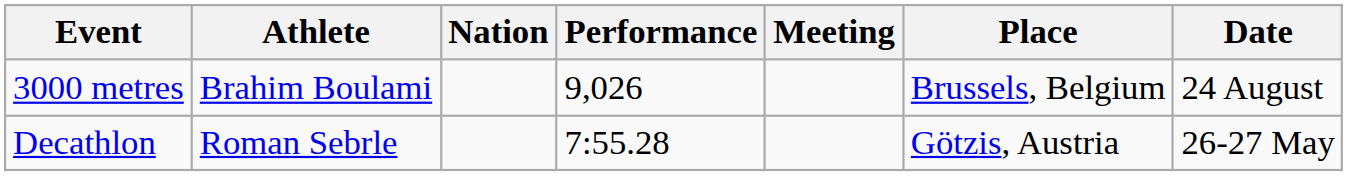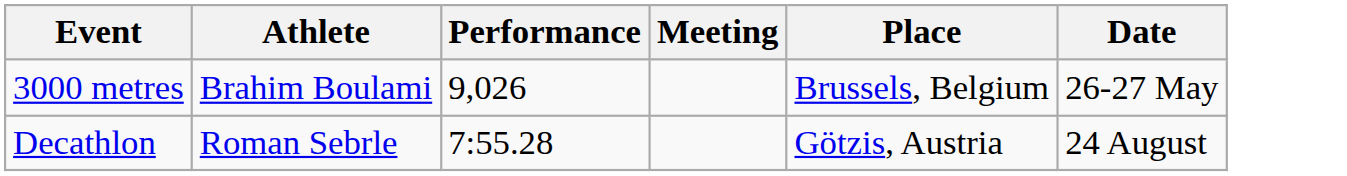 <table class="wikitable" border="1">
 <tr>
 <th>Event</th>
 <th>Athlete</th>
-<th>Nation</th>
 <th>Performance</th>
 <th>Meeting</th>
 <th>Place</th>
 <th>Date</th>
 </tr>
 <tr>
 <td><a href='#'>3000 metres</a></td>
 <td><a href='#'>Brahim Boulami</a></td>
-<td></td>
 <td>9,026</td>
 <td></td>
 <td> <a href='#'>Brussels</a>, Belgium</td>
-<td>24 August</td>
+<td>26-27 May</td>
 </tr>
 <tr>
 <td><a href='#'>Decathlon</a></td>
 <td><a href='#'>Roman Sebrle</a></td>
-<td></td>
 <td>7:55.28</td>
 <td></td>
 <td> <a href='#'>Götzis</a>, Austria</td>
-<td>26-27 May</td>
+<td>24 August</td>
 </tr>
 </table>
